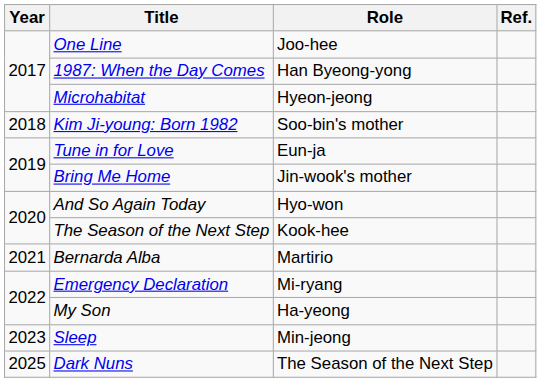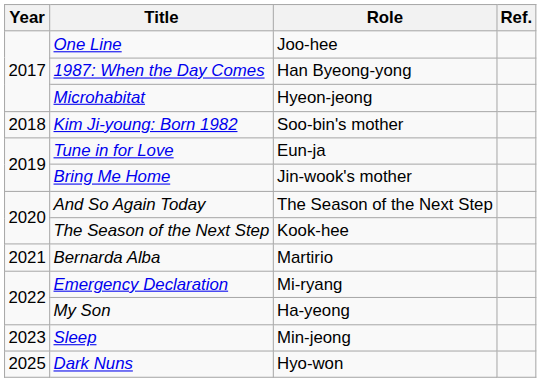 <table class="wikitable">
 <tr>
 <th>Year</th>
 <th>Title</th>
 <th>Role</th>
 <th>Ref.</th>
 </tr>
 <tr>
 <td rowspan="3">2017</td>
 <td><em><a href='#'>One Line</a></em></td>
 <td>Joo-hee</td>
 <td></td>
 </tr>
 <tr>
 <td><em><a href='#'>1987: When the Day Comes</a></em></td>
 <td>Han Byeong-yong</td>
 <td></td>
 </tr>
 <tr>
 <td><em><a href='#'>Microhabitat</a></em></td>
 <td>Hyeon-jeong</td>
 <td></td>
 </tr>
 <tr>
 <td>2018</td>
 <td><em><a href='#'>Kim Ji-young: Born 1982</a></em></td>
 <td>Soo-bin's mother</td>
 <td></td>
 </tr>
 <tr>
 <td rowspan="2">2019</td>
 <td><em><a href='#'>Tune in for Love</a></em></td>
 <td>Eun-ja</td>
 <td></td>
 </tr>
 <tr>
 <td><em><a href='#'>Bring Me Home</a></em></td>
 <td>Jin-wook's mother</td>
 <td></td>
 </tr>
 <tr>
 <td rowspan="2">2020</td>
 <td><em>And So Again Today</em></td>
-<td>Hyo-won</td>
+<td>The Season of the Next Step</td>
 <td></td>
 </tr>
 <tr>
 <td><em>The Season of the Next Step</em></td>
 <td>Kook-hee</td>
 <td></td>
 </tr>
 <tr>
 <td>2021</td>
 <td><em>Bernarda Alba</em></td>
 <td>Martirio</td>
 <td></td>
 </tr>
 <tr>
 <td rowspan="2">2022</td>
 <td><em><a href='#'>Emergency Declaration</a></em></td>
 <td>Mi-ryang</td>
 <td></td>
 </tr>
 <tr>
 <td><em>My Son</em></td>
 <td>Ha-yeong</td>
 <td></td>
 </tr>
 <tr>
 <td>2023</td>
 <td><em><a href='#'>Sleep</a></em></td>
 <td>Min-jeong</td>
 <td></td>
 </tr>
 <tr>
 <td>2025</td>
 <td><em><a href='#'>Dark Nuns</a></em></td>
-<td>The Season of the Next Step</td>
+<td>Hyo-won</td>
 <td></td>
 </tr>
 </table>
